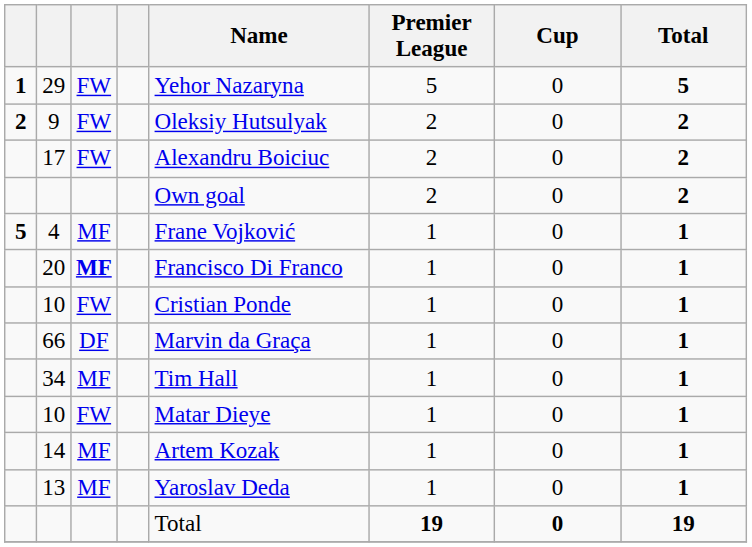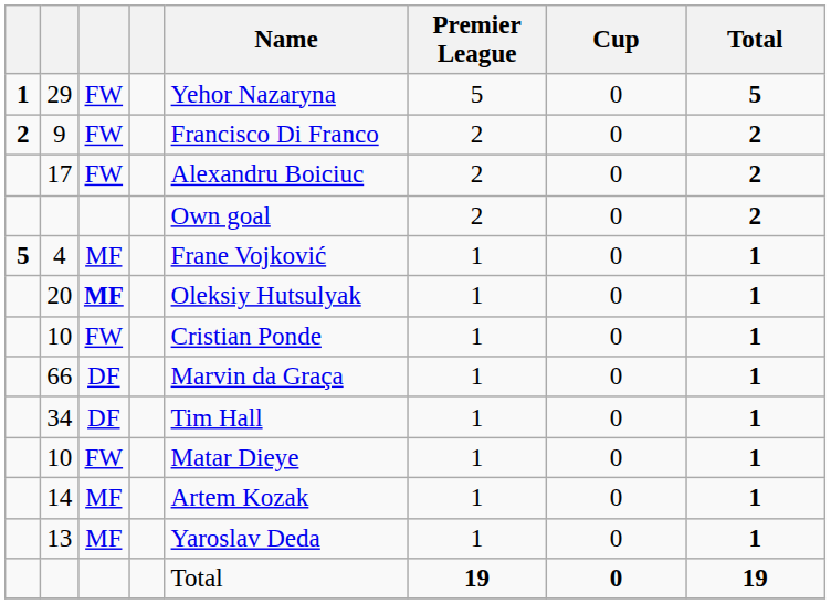 <table class="wikitable" style="text-align:center">
 <tr>
 <th width=15></th>
 <th width=15></th>
 <th width=15></th>
 <th width=15></th>
 <th width=145>Name</th>
 <th width=80><strong>Premier League</strong></th>
 <th width=80><strong>Cup</strong></th>
 <th width=80>Total</th>
 </tr>
 <tr>
 <td><strong>1</strong></td>
 <td>29</td>
 <td><a href='#'>FW</a></td>
 <td></td>
 <td align=left><a href='#'>Yehor Nazaryna</a></td>
 <td>5</td>
 <td>0</td>
 <td><strong>5</strong></td>
 </tr>
 <tr>
 <td><strong>2</strong></td>
 <td>9</td>
 <td><a href='#'>FW</a></td>
 <td></td>
-<td align=left><a href='#'>Oleksiy Hutsulyak</a></td>
+<td align=left><a href='#'>Francisco Di Franco</a></td>
 <td>2</td>
 <td>0</td>
 <td><strong>2</strong></td>
 </tr>
 <tr>
 <td></td>
 <td>17</td>
 <td><a href='#'>FW</a></td>
 <td></td>
 <td align=left><a href='#'>Alexandru Boiciuc</a></td>
 <td>2</td>
 <td>0</td>
 <td><strong>2</strong></td>
 </tr>
 <tr>
 <td></td>
 <td></td>
 <td></td>
 <td></td>
 <td align=left><a href='#'>Own goal</a></td>
 <td>2</td>
 <td>0</td>
 <td><strong>2</strong></td>
 </tr>
 <tr>
 <td><strong>5</strong></td>
 <td>4</td>
 <td><a href='#'>MF</a></td>
 <td></td>
 <td align=left><a href='#'>Frane Vojković</a></td>
 <td>1</td>
 <td>0</td>
 <td><strong>1</strong></td>
 </tr>
 <tr>
 <td></td>
 <td>20</td>
 <td><strong><a href='#'>MF</a></strong></td>
 <td></td>
-<td align=left><a href='#'>Francisco Di Franco</a></td>
+<td align=left><a href='#'>Oleksiy Hutsulyak</a></td>
 <td>1</td>
 <td>0</td>
 <td><strong>1</strong></td>
 </tr>
 <tr>
 <td></td>
 <td>10</td>
 <td><a href='#'>FW</a></td>
 <td></td>
 <td align=left><a href='#'>Cristian Ponde</a></td>
 <td>1</td>
 <td>0</td>
 <td><strong>1</strong></td>
 </tr>
 <tr>
 <td></td>
 <td>66</td>
 <td><a href='#'>DF</a></td>
 <td></td>
 <td align=left><a href='#'>Marvin da Graça</a></td>
 <td>1</td>
 <td>0</td>
 <td><strong>1</strong></td>
 </tr>
 <tr>
 <td></td>
 <td>34</td>
-<td><a href='#'>MF</a></td>
+<td><a href='#'>DF</a></td>
 <td></td>
 <td align=left><a href='#'>Tim Hall</a></td>
 <td>1</td>
 <td>0</td>
 <td><strong>1</strong></td>
 </tr>
 <tr>
 <td></td>
 <td>10</td>
 <td><a href='#'>FW</a></td>
 <td></td>
 <td align=left><a href='#'>Matar Dieye</a></td>
 <td>1</td>
 <td>0</td>
 <td><strong>1</strong></td>
 </tr>
 <tr>
 <td></td>
 <td>14</td>
 <td><a href='#'>MF</a></td>
 <td></td>
 <td align=left><a href='#'>Artem Kozak</a></td>
 <td>1</td>
 <td>0</td>
 <td><strong>1</strong></td>
 </tr>
 <tr>
 <td></td>
 <td>13</td>
 <td><a href='#'>MF</a></td>
 <td></td>
 <td align=left><a href='#'>Yaroslav Deda</a></td>
 <td>1</td>
 <td>0</td>
 <td><strong>1</strong></td>
 </tr>
 <tr>
 <td></td>
 <td></td>
 <td></td>
 <td></td>
 <td align=left>Total</td>
 <td><strong>19</strong></td>
 <td><strong>0</strong></td>
 <td><strong>19</strong></td>
 </tr>
 <tr>
 </tr>
 </table>
